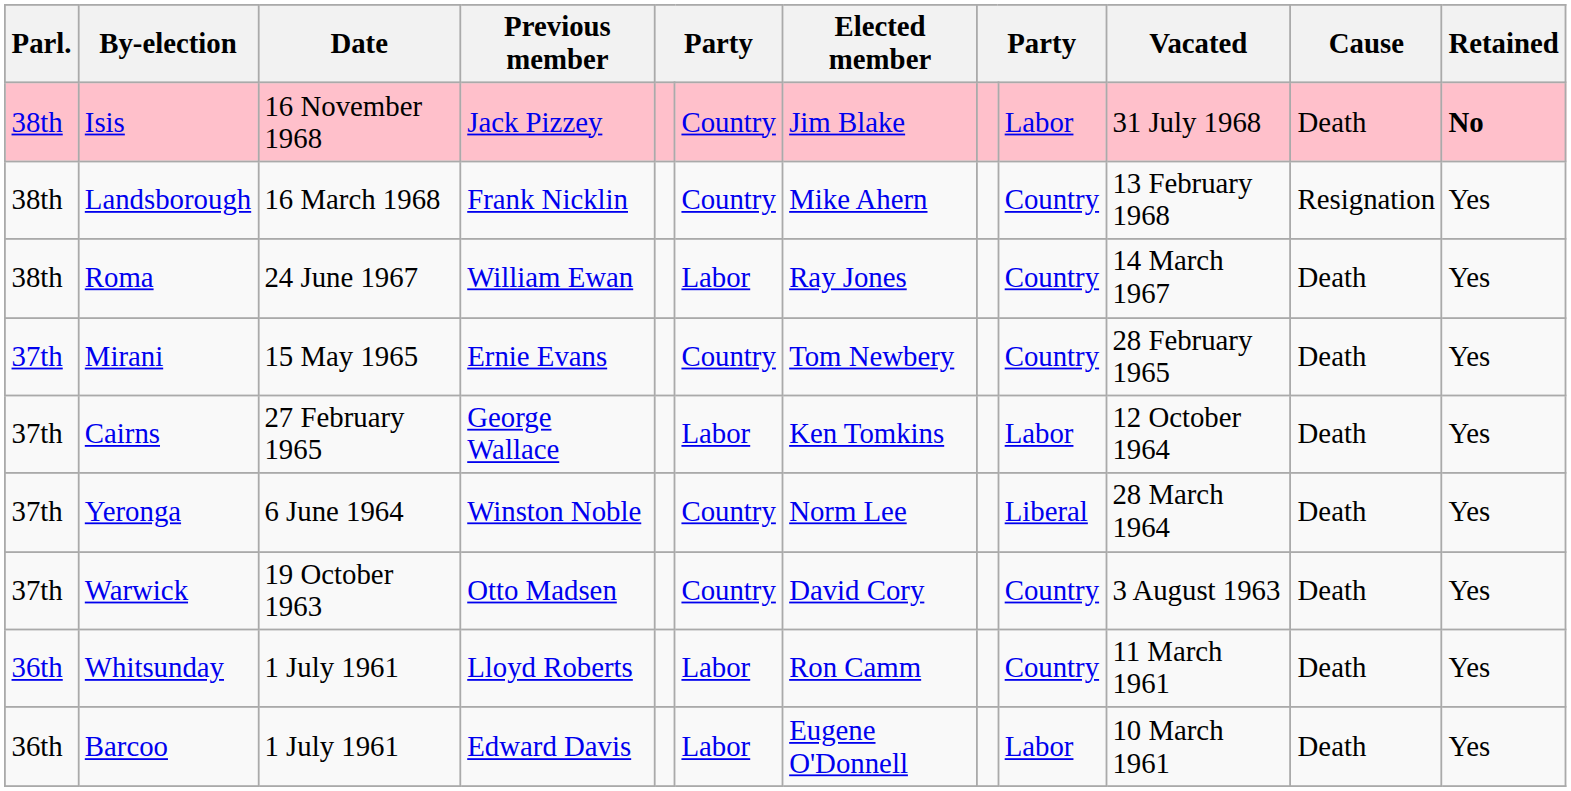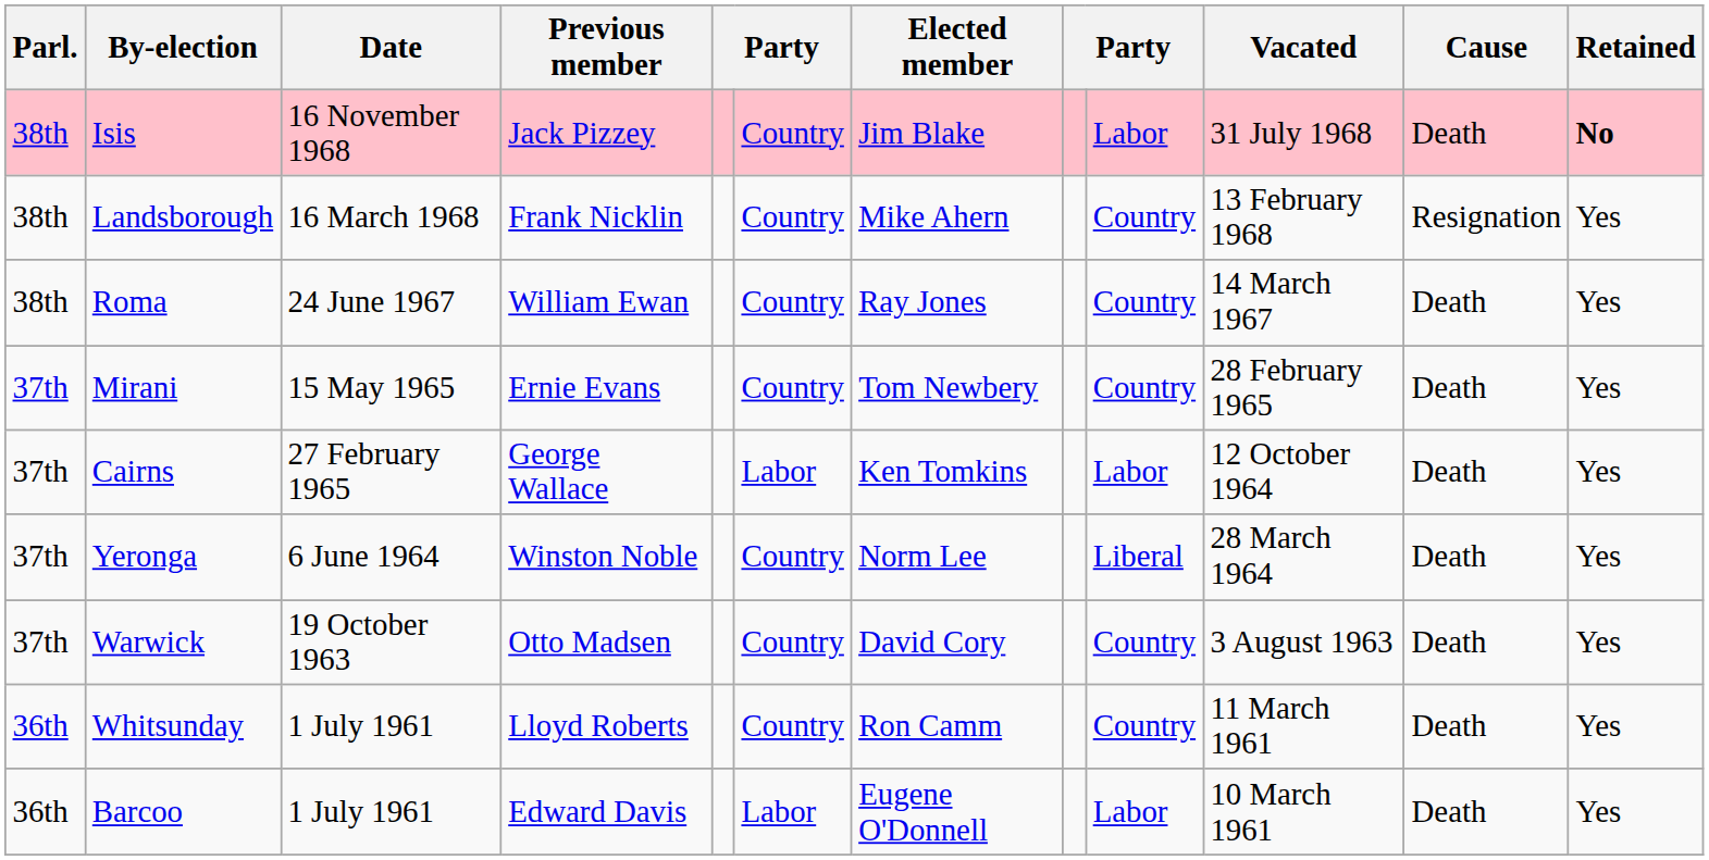 <table class="wikitable">
 <tr>
 <th>Parl.</th>
 <th>By-election</th>
 <th>Date</th>
 <th>Previous member</th>
 <th colspan="2">Party</th>
 <th>Elected member</th>
 <th colspan="2">Party</th>
 <th>Vacated</th>
 <th>Cause</th>
 <th>Retained</th>
 </tr>
 <tr style="background:pink;">
 <td><a href='#'>38th</a></td>
 <td><a href='#'>Isis</a></td>
 <td>16 November 1968</td>
 <td><a href='#'>Jack Pizzey</a></td>
 <td> </td>
 <td><a href='#'>Country</a></td>
 <td><a href='#'>Jim Blake</a></td>
 <td> </td>
 <td><a href='#'>Labor</a></td>
 <td>31 July 1968</td>
 <td>Death</td>
 <td><strong>No</strong></td>
 </tr>
 <tr>
 <td>38th</td>
 <td><a href='#'>Landsborough</a></td>
 <td>16 March 1968</td>
 <td><a href='#'>Frank Nicklin</a></td>
 <td> </td>
 <td><a href='#'>Country</a></td>
 <td><a href='#'>Mike Ahern</a></td>
 <td> </td>
 <td><a href='#'>Country</a></td>
 <td>13 February 1968</td>
 <td>Resignation</td>
 <td>Yes</td>
 </tr>
 <tr>
 <td>38th</td>
 <td><a href='#'>Roma</a></td>
 <td>24 June 1967</td>
 <td><a href='#'>William Ewan</a></td>
 <td> </td>
-<td><a href='#'>Labor</a></td>
+<td><a href='#'>Country</a></td>
 <td><a href='#'>Ray Jones</a></td>
 <td> </td>
 <td><a href='#'>Country</a></td>
 <td>14 March 1967</td>
 <td>Death</td>
 <td>Yes</td>
 </tr>
 <tr>
 <td><a href='#'>37th</a></td>
 <td><a href='#'>Mirani</a></td>
 <td>15 May 1965</td>
 <td><a href='#'>Ernie Evans</a></td>
 <td> </td>
 <td><a href='#'>Country</a></td>
 <td><a href='#'>Tom Newbery</a></td>
 <td> </td>
 <td><a href='#'>Country</a></td>
 <td>28 February 1965</td>
 <td>Death</td>
 <td>Yes</td>
 </tr>
 <tr>
 <td>37th</td>
 <td><a href='#'>Cairns</a></td>
 <td>27 February 1965</td>
 <td><a href='#'>George Wallace</a></td>
 <td> </td>
 <td><a href='#'>Labor</a></td>
 <td><a href='#'>Ken Tomkins</a></td>
 <td> </td>
 <td><a href='#'>Labor</a></td>
 <td>12 October 1964</td>
 <td>Death</td>
 <td>Yes</td>
 </tr>
 <tr>
 <td>37th</td>
 <td><a href='#'>Yeronga</a></td>
 <td>6 June 1964</td>
 <td><a href='#'>Winston Noble</a></td>
 <td> </td>
 <td><a href='#'>Country</a></td>
 <td><a href='#'>Norm Lee</a></td>
 <td> </td>
 <td><a href='#'>Liberal</a></td>
 <td>28 March 1964</td>
 <td>Death</td>
 <td>Yes</td>
 </tr>
 <tr>
 <td>37th</td>
 <td><a href='#'>Warwick</a></td>
 <td>19 October 1963</td>
 <td><a href='#'>Otto Madsen</a></td>
 <td> </td>
 <td><a href='#'>Country</a></td>
 <td><a href='#'>David Cory</a></td>
 <td> </td>
 <td><a href='#'>Country</a></td>
 <td>3 August 1963</td>
 <td>Death</td>
 <td>Yes</td>
 </tr>
 <tr>
 <td><a href='#'>36th</a></td>
 <td><a href='#'>Whitsunday</a></td>
 <td>1 July 1961</td>
 <td><a href='#'>Lloyd Roberts</a></td>
 <td> </td>
-<td><a href='#'>Labor</a></td>
+<td><a href='#'>Country</a></td>
 <td><a href='#'>Ron Camm</a></td>
 <td> </td>
 <td><a href='#'>Country</a></td>
 <td>11 March 1961</td>
 <td>Death</td>
 <td>Yes</td>
 </tr>
 <tr>
 <td>36th</td>
 <td><a href='#'>Barcoo</a></td>
 <td>1 July 1961</td>
 <td><a href='#'>Edward Davis</a></td>
 <td> </td>
 <td><a href='#'>Labor</a></td>
 <td><a href='#'>Eugene O'Donnell</a></td>
 <td> </td>
 <td><a href='#'>Labor</a></td>
 <td>10 March 1961</td>
 <td>Death</td>
 <td>Yes</td>
 </tr>
 </table>
